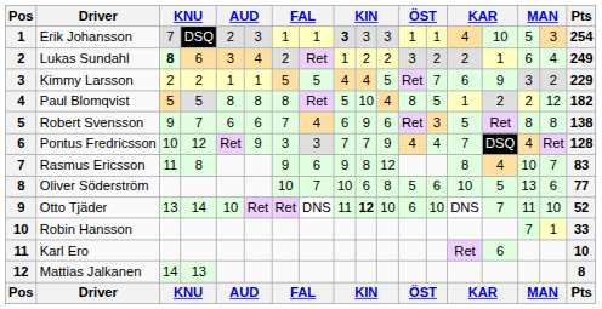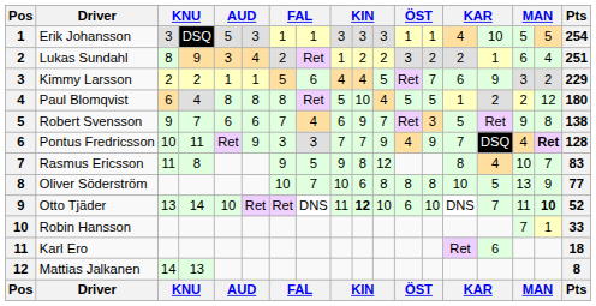 <table class="wikitable" style="font-size: 85%; text-align:center">
 <tr valign="top">
 <th valign="middle">Pos</th>
 <th valign="middle">Driver</th>
 <th colspan=2><a href='#'>KNU</a></th>
 <th colspan=2><a href='#'>AUD</a></th>
 <th colspan=2><a href='#'>FAL</a></th>
 <th colspan=3><a href='#'>KIN</a></th>
 <th colspan=2><a href='#'>ÖST</a></th>
 <th colspan=2><a href='#'>KAR</a></th>
 <th colspan=2><a href='#'>MAN</a></th>
 <th valign="middle">Pts</th>
 </tr>
 <tr>
 <th>1</th>
 <td align=left> Erik Johansson</td>
-<td style="background:#dfdfdf;">7</td>
+<td style="background:#dfdfdf;">3</td>
 <td style="background:#000000; color:white;">DSQ</td>
-<td style="background:#dfdfdf;">2</td>
+<td style="background:#dfdfdf;">5</td>
 <td style="background:#dfdfdf;">3</td>
 <td style="background:#ffffbf;">1</td>
 <td style="background:#ffffbf;">1</td>
-<td style="background:#dfdfdf;"><strong>3</strong></td>
+<td style="background:#dfdfdf;">3</td>
 <td style="background:#dfdfdf;">3</td>
 <td style="background:#dfdfdf;">3</td>
 <td style="background:#ffffbf;">1</td>
 <td style="background:#ffffbf;">1</td>
 <td style="background:#ffdf9f;">4</td>
 <td style="background:#dfffdf;">10</td>
 <td style="background:#dfffdf;">5</td>
-<td style="background:#ffdf9f;">3</td>
+<td style="background:#ffdf9f;">5</td>
 <th>254</th>
 </tr>
 <tr>
 <th>2</th>
 <td align=left> Lukas Sundahl</td>
-<td style="background:#dfffdf;"><strong>8</strong></td>
-<td style="background:#ffdf9f;">6</td>
+<td style="background:#dfffdf;">8</td>
+<td style="background:#ffdf9f;">9</td>
 <td style="background:#ffdf9f;">3</td>
 <td style="background:#ffdf9f;">4</td>
 <td style="background:#dfdfdf;">2</td>
 <td style="background:#efcfff;">Ret</td>
 <td style="background:#ffffbf;">1</td>
 <td style="background:#ffffbf;">2</td>
 <td style="background:#ffffbf;">2</td>
 <td style="background:#dfdfdf;">3</td>
 <td style="background:#dfdfdf;">2</td>
 <td style="background:#dfdfdf;">2</td>
 <td style="background:#ffffbf;">1</td>
 <td style="background:#dfffdf;">6</td>
 <td style="background:#dfffdf;">4</td>
-<th>249</th>
+<th>251</th>
 </tr>
 <tr>
 <th>3</th>
 <td align=left> Kimmy Larsson</td>
 <td style="background:#ffffbf;">2</td>
 <td style="background:#ffffbf;">2</td>
 <td style="background:#ffffbf;">1</td>
 <td style="background:#ffffbf;">1</td>
 <td style="background:#ffdf9f;">5</td>
-<td style="background:#dfffdf;">5</td>
+<td style="background:#dfffdf;">6</td>
 <td style="background:#ffdf9f;">4</td>
 <td style="background:#ffdf9f;">4</td>
 <td style="background:#dfffdf;">5</td>
 <td style="background:#efcfff;">Ret</td>
 <td style="background:#dfffdf;">7</td>
 <td style="background:#dfffdf;">6</td>
 <td style="background:#dfffdf;">9</td>
 <td style="background:#dfdfdf;">3</td>
 <td style="background:#dfdfdf;">2</td>
 <th>229</th>
 </tr>
 <tr>
 <th>4</th>
 <td align=left>  Paul Blomqvist</td>
-<td style="background:#ffdf9f;">5</td>
-<td style="background:#dfdfdf;">5</td>
+<td style="background:#ffdf9f;">6</td>
+<td style="background:#dfdfdf;">4</td>
 <td style="background:#dfffdf;">8</td>
 <td style="background:#dfffdf;">8</td>
 <td style="background:#dfffdf;">8</td>
 <td style="background:#efcfff;">Ret</td>
 <td style="background:#dfffdf;">5</td>
 <td style="background:#dfffdf;">10</td>
 <td style="background:#ffdf9f;">4</td>
-<td style="background:#dfffdf;">8</td>
+<td style="background:#dfffdf;">5</td>
 <td style="background:#dfffdf;">5</td>
 <td style="background:#ffffbf;">1</td>
 <td style="background:#dfdfdf;">2</td>
 <td style="background:#ffffbf;">2</td>
 <td style="background:#dfffdf;">12</td>
-<th>182</th>
+<th>180</th>
 </tr>
 <tr>
 <th>5</th>
 <td align=left> Robert Svensson</td>
 <td style="background:#dfffdf;">9</td>
 <td style="background:#dfffdf;">7</td>
 <td style="background:#dfffdf;">6</td>
 <td style="background:#dfffdf;">6</td>
 <td style="background:#dfffdf;">7</td>
 <td style="background:#ffdf9f;">4</td>
 <td style="background:#dfffdf;">6</td>
 <td style="background:#dfffdf;">9</td>
-<td style="background:#dfffdf;">6</td>
+<td style="background:#dfffdf;">7</td>
 <td style="background:#efcfff;">Ret</td>
 <td style="background:#ffdf9f;">3</td>
 <td style="background:#dfffdf;">5</td>
 <td style="background:#efcfff;">Ret</td>
-<td style="background:#dfffdf;">8</td>
+<td style="background:#dfffdf;">9</td>
 <td style="background:#dfffdf;">8</td>
 <th>138</th>
 </tr>
 <tr>
 <th>6</th>
 <td align=left> Pontus Fredricsson</td>
 <td style="background:#dfffdf;">10</td>
-<td style="background:#dfffdf;">12</td>
+<td style="background:#dfffdf;">11</td>
 <td style="background:#efcfff;">Ret</td>
 <td style="background:#dfffdf;">9</td>
 <td style="background:#dfffdf;">3</td>
 <td style="background:#dfdfdf;">3</td>
 <td style="background:#dfffdf;">7</td>
 <td style="background:#dfffdf;">7</td>
 <td style="background:#dfffdf;">9</td>
 <td style="background:#ffdf9f;">4</td>
-<td style="background:#dfffdf;">4</td>
+<td style="background:#dfffdf;">9</td>
 <td style="background:#dfffdf;">7</td>
 <td style="background:#000000; color:white;">DSQ</td>
 <td style="background:#ffdf9f;">4</td>
-<td style="background:#efcfff;">Ret</td>
+<td style="background:#efcfff;"><strong>Ret</strong></td>
 <th>128</th>
 </tr>
 <tr>
 <th>7</th>
 <td align=left> Rasmus Ericsson</td>
 <td style="background:#dfffdf;">11</td>
 <td style="background:#dfffdf;">8</td>
 <td></td>
 <td></td>
 <td style="background:#dfffdf;">9</td>
-<td style="background:#dfffdf;">6</td>
+<td style="background:#dfffdf;">5</td>
 <td style="background:#dfffdf;">9</td>
 <td style="background:#dfffdf;">8</td>
 <td style="background:#dfffdf;">12</td>
 <td></td>
 <td></td>
 <td style="background:#dfffdf;">8</td>
 <td style="background:#ffdf9f;">4</td>
 <td style="background:#dfffdf;">10</td>
 <td style="background:#dfffdf;">7</td>
 <th>83</th>
 </tr>
 <tr>
 <th>8</th>
 <td align=left> Oliver Söderström</td>
 <td></td>
 <td></td>
 <td></td>
 <td></td>
 <td style="background:#dfffdf;">10</td>
 <td style="background:#dfffdf;">7</td>
 <td style="background:#dfffdf;">10</td>
 <td style="background:#dfffdf;">6</td>
 <td style="background:#dfffdf;">8</td>
-<td style="background:#dfffdf;">5</td>
-<td style="background:#dfffdf;">6</td>
+<td style="background:#dfffdf;">8</td>
+<td style="background:#dfffdf;">8</td>
 <td style="background:#dfffdf;">10</td>
 <td style="background:#dfffdf;">5</td>
 <td style="background:#dfffdf;">13</td>
-<td style="background:#dfffdf;">6</td>
+<td style="background:#dfffdf;">9</td>
 <th>77</th>
 </tr>
 <tr>
 <th>9</th>
 <td align=left> Otto Tjäder</td>
 <td style="background:#dfffdf;">13</td>
 <td style="background:#dfffdf;">14</td>
 <td style="background:#dfffdf;">10</td>
 <td style="background:#efcfff;">Ret</td>
 <td style="background:#efcfff;">Ret</td>
 <td style="background:#ffffff;">DNS</td>
 <td style="background:#dfffdf;">11</td>
 <td style="background:#dfffdf;"><strong>12</strong></td>
 <td style="background:#dfffdf;">10</td>
 <td style="background:#dfffdf;">6</td>
 <td style="background:#dfffdf;">10</td>
 <td style="background:#ffffff;">DNS</td>
 <td style="background:#dfffdf;">7</td>
 <td style="background:#dfffdf;">11</td>
-<td style="background:#dfffdf;">10</td>
+<td style="background:#dfffdf;"><strong>10</strong></td>
 <th>52</th>
 </tr>
 <tr>
 <th>10</th>
 <td align=left> Robin Hansson</td>
 <td></td>
 <td></td>
 <td></td>
 <td></td>
 <td></td>
 <td></td>
 <td></td>
 <td></td>
 <td></td>
 <td></td>
 <td></td>
 <td></td>
 <td></td>
 <td style="background:#dfffdf;">7</td>
 <td style="background:#ffffbf;">1</td>
 <th>33</th>
 </tr>
 <tr>
 <th>11</th>
 <td align=left> Karl Ero</td>
 <td></td>
 <td></td>
 <td></td>
 <td></td>
 <td></td>
 <td></td>
 <td></td>
 <td></td>
 <td></td>
 <td></td>
 <td></td>
 <td style="background:#efcfff;">Ret</td>
 <td style="background:#dfffdf;">6</td>
 <td></td>
 <td></td>
-<th>10</th>
+<th>18</th>
 </tr>
 <tr>
 <th>12</th>
 <td align=left> Mattias Jalkanen</td>
 <td style="background:#dfffdf;">14</td>
 <td style="background:#dfffdf;">13</td>
 <td></td>
 <td></td>
 <td></td>
 <td></td>
 <td></td>
 <td></td>
 <td></td>
 <td></td>
 <td></td>
 <td></td>
 <td></td>
 <td></td>
 <td></td>
 <th>8</th>
 </tr>
 <tr valign="top">
 <th valign="middle">Pos</th>
 <th valign="middle">Driver</th>
 <th colspan=2><a href='#'>KNU</a></th>
 <th colspan=2><a href='#'>AUD</a></th>
 <th colspan=2><a href='#'>FAL</a></th>
 <th colspan=3><a href='#'>KIN</a></th>
 <th colspan=2><a href='#'>ÖST</a></th>
 <th colspan=2><a href='#'>KAR</a></th>
 <th colspan=2><a href='#'>MAN</a></th>
 <th valign="middle">Pts</th>
 </tr>
 </table>
